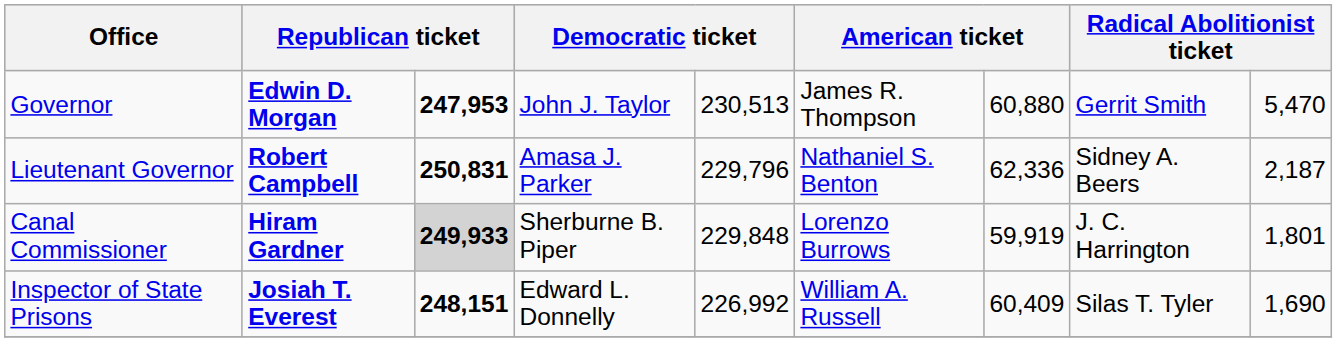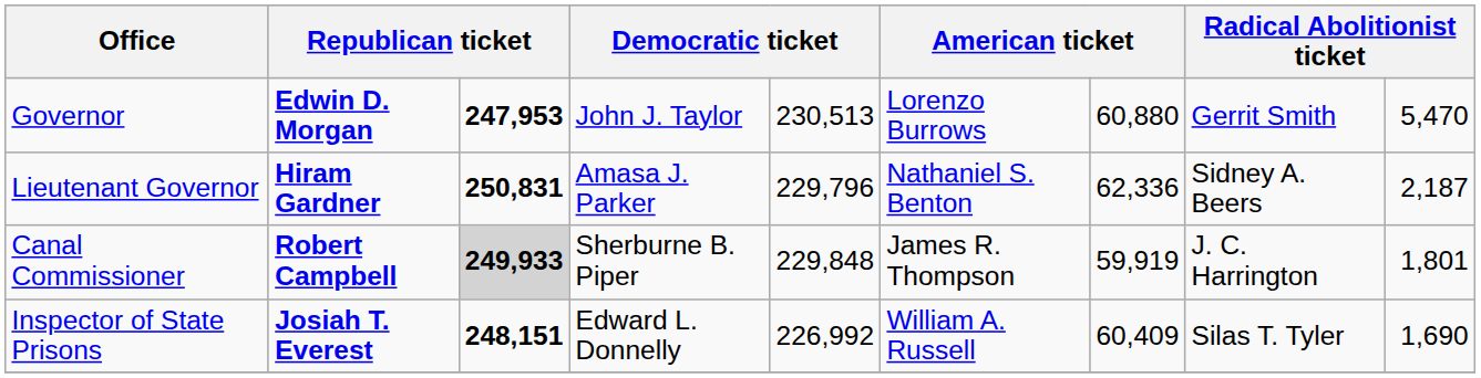 <table class=wikitable>
 <tr bgcolor=lightgrey>
 <th>Office</th>
 <th colspan="2" ><a href='#'>Republican</a> ticket</th>
 <th colspan="2" ><a href='#'>Democratic</a> ticket</th>
 <th colspan="2" ><a href='#'>American</a> ticket</th>
 <th colspan="2" ><a href='#'>Radical Abolitionist</a> ticket</th>
 </tr>
 <tr>
 <td><a href='#'>Governor</a></td>
 <td><strong><a href='#'>Edwin D. Morgan</a></strong></td>
 <td align="right"><strong>247,953</strong></td>
 <td><a href='#'>John J. Taylor</a></td>
 <td align="right">230,513</td>
-<td>James R. Thompson</td>
+<td><a href='#'>Lorenzo Burrows</a></td>
 <td align="right">60,880</td>
 <td><a href='#'>Gerrit Smith</a></td>
 <td align="right">5,470</td>
 </tr>
 <tr>
 <td><a href='#'>Lieutenant Governor</a></td>
-<td><strong><a href='#'>Robert Campbell</a></strong></td>
+<td><strong><a href='#'>Hiram Gardner</a></strong></td>
 <td align="right"><strong>250,831</strong></td>
 <td><a href='#'>Amasa J. Parker</a></td>
 <td align="right">229,796</td>
 <td><a href='#'>Nathaniel S. Benton</a></td>
 <td align="right">62,336</td>
 <td>Sidney A. Beers</td>
 <td align="right">2,187</td>
 </tr>
 <tr>
 <td><a href='#'>Canal Commissioner</a></td>
-<td><strong><a href='#'>Hiram Gardner</a></strong></td>
+<td><strong><a href='#'>Robert Campbell</a></strong></td>
 <td align="right" style="background: lightgrey;"><strong>249,933</strong></td>
 <td>Sherburne B. Piper</td>
 <td align="right">229,848</td>
-<td><a href='#'>Lorenzo Burrows</a></td>
+<td>James R. Thompson</td>
 <td align="right">59,919</td>
 <td>J. C. Harrington</td>
 <td align="right">1,801</td>
 </tr>
 <tr>
 <td><a href='#'>Inspector of State Prisons</a></td>
 <td><strong><a href='#'>Josiah T. Everest</a></strong></td>
 <td align="right"><strong>248,151</strong></td>
 <td>Edward L. Donnelly</td>
 <td align="right">226,992</td>
 <td><a href='#'>William A. Russell</a></td>
 <td align="right">60,409</td>
 <td>Silas T. Tyler</td>
 <td align="right">1,690</td>
 </tr>
 <tr>
 </tr>
 </table>
